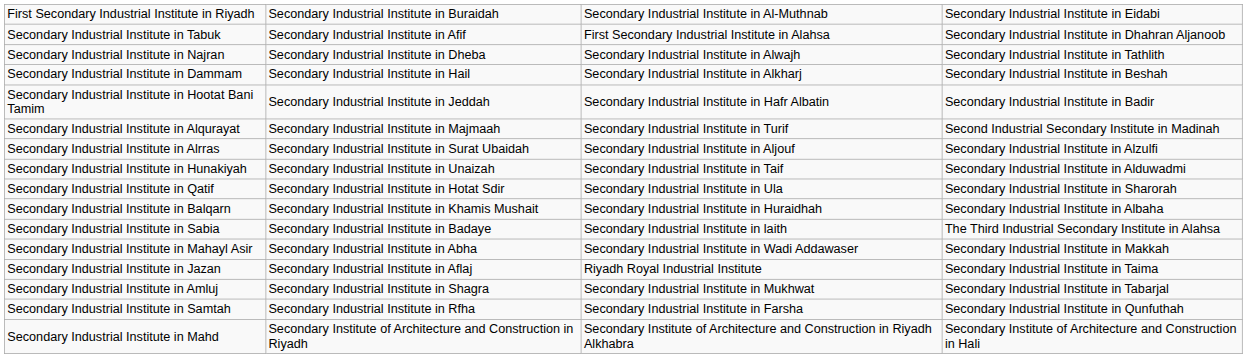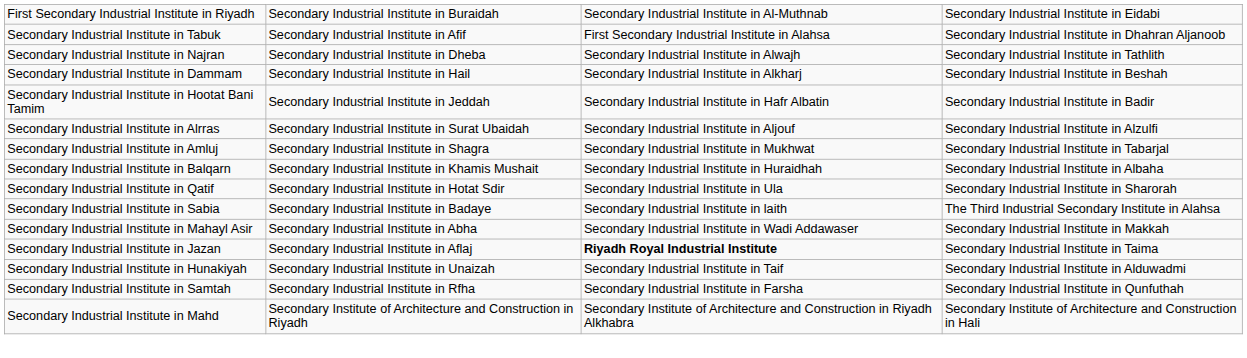 <table class="wikitable">
 <tr>
 <td>First  Secondary Industrial Institute in Riyadh</td>
 <td>Secondary  Industrial Institute in Buraidah</td>
 <td>Secondary  Industrial Institute in Al-Muthnab</td>
 <td>Secondary  Industrial Institute in Eidabi</td>
 </tr>
 <tr>
 <td>Secondary  Industrial Institute in Tabuk</td>
 <td>Secondary  Industrial Institute in Afif</td>
 <td>First  Secondary Industrial Institute in Alahsa</td>
 <td>Secondary  Industrial Institute in Dhahran Aljanoob</td>
 </tr>
 <tr>
 <td>Secondary  Industrial Institute in Najran</td>
 <td>Secondary  Industrial Institute in Dheba</td>
 <td>Secondary  Industrial Institute in Alwajh</td>
 <td>Secondary  Industrial Institute in Tathlith</td>
 </tr>
 <tr>
 <td>Secondary  Industrial Institute in Dammam</td>
 <td>Secondary  Industrial Institute in Hail</td>
 <td>Secondary  Industrial Institute in Alkharj</td>
 <td>Secondary  Industrial Institute in Beshah</td>
 </tr>
 <tr>
 <td>Secondary  Industrial Institute in Hootat Bani Tamim</td>
 <td>Secondary  Industrial Institute in Jeddah</td>
 <td>Secondary  Industrial Institute in Hafr Albatin</td>
 <td>Secondary  Industrial Institute in Badir</td>
 </tr>
 <tr>
-<td>Secondary  Industrial Institute in Alqurayat</td>
-<td>Secondary  Industrial Institute in Majmaah</td>
-<td>Secondary  Industrial Institute in Turif</td>
-<td>Second  Industrial Secondary Institute in Madinah</td>
-</tr>
-<tr>
 <td>Secondary  Industrial Institute in Alrras</td>
 <td>Secondary  Industrial Institute in Surat Ubaidah</td>
 <td>Secondary  Industrial Institute in Aljouf</td>
 <td>Secondary  Industrial Institute in Alzulfi</td>
 </tr>
 <tr>
-<td>Secondary  Industrial Institute in Hunakiyah</td>
-<td>Secondary  Industrial Institute in Unaizah</td>
-<td>Secondary  Industrial Institute in Taif</td>
-<td>Secondary  Industrial Institute in Alduwadmi</td>
+<td>Secondary  Industrial Institute in Amluj</td>
+<td>Secondary  Industrial Institute in Shagra</td>
+<td>Secondary  Industrial Institute in Mukhwat</td>
+<td>Secondary  Industrial Institute in Tabarjal</td>
+</tr>
+<tr>
+<td>Secondary  Industrial Institute in Balqarn</td>
+<td>Secondary  Industrial Institute in Khamis Mushait</td>
+<td>Secondary  Industrial Institute in Huraidhah</td>
+<td>Secondary  Industrial Institute in Albaha</td>
 </tr>
 <tr>
 <td>Secondary  Industrial Institute in Qatif</td>
 <td>Secondary  Industrial Institute in Hotat Sdir</td>
 <td>Secondary  Industrial Institute in Ula</td>
 <td>Secondary  Industrial Institute in Sharorah</td>
-</tr>
-<tr>
-<td>Secondary  Industrial Institute in Balqarn</td>
-<td>Secondary  Industrial Institute in Khamis Mushait</td>
-<td>Secondary  Industrial Institute in Huraidhah</td>
-<td>Secondary  Industrial Institute in Albaha</td>
 </tr>
 <tr>
 <td>Secondary  Industrial Institute in Sabia</td>
 <td>Secondary  Industrial Institute in Badaye</td>
 <td>Secondary  Industrial Institute in laith</td>
 <td>The  Third Industrial Secondary Institute in Alahsa</td>
 </tr>
 <tr>
 <td>Secondary  Industrial Institute in Mahayl Asir</td>
 <td>Secondary  Industrial Institute in Abha</td>
 <td>Secondary  Industrial Institute in Wadi Addawaser</td>
 <td>Secondary  Industrial Institute in Makkah</td>
 </tr>
 <tr>
 <td>Secondary  Industrial Institute in Jazan</td>
 <td>Secondary  Industrial Institute in Aflaj</td>
-<td>Riyadh  Royal Industrial Institute</td>
+<td><strong>Riyadh  Royal Industrial Institute</strong></td>
 <td>Secondary  Industrial Institute in Taima</td>
 </tr>
 <tr>
-<td>Secondary  Industrial Institute in Amluj</td>
-<td>Secondary  Industrial Institute in Shagra</td>
-<td>Secondary  Industrial Institute in Mukhwat</td>
-<td>Secondary  Industrial Institute in Tabarjal</td>
+<td>Secondary  Industrial Institute in Hunakiyah</td>
+<td>Secondary  Industrial Institute in Unaizah</td>
+<td>Secondary  Industrial Institute in Taif</td>
+<td>Secondary  Industrial Institute in Alduwadmi</td>
 </tr>
 <tr>
 <td>Secondary  Industrial Institute in Samtah</td>
 <td>Secondary  Industrial Institute in Rfha</td>
 <td>Secondary  Industrial Institute in Farsha</td>
 <td>Secondary  Industrial Institute in Qunfuthah</td>
 </tr>
 <tr>
 <td>Secondary  Industrial Institute in Mahd</td>
 <td>Secondary  Institute of Architecture and Construction in Riyadh</td>
 <td>Secondary  Institute of Architecture and Construction in Riyadh Alkhabra</td>
 <td>Secondary  Institute of Architecture and Construction in Hali</td>
 </tr>
 </table>
